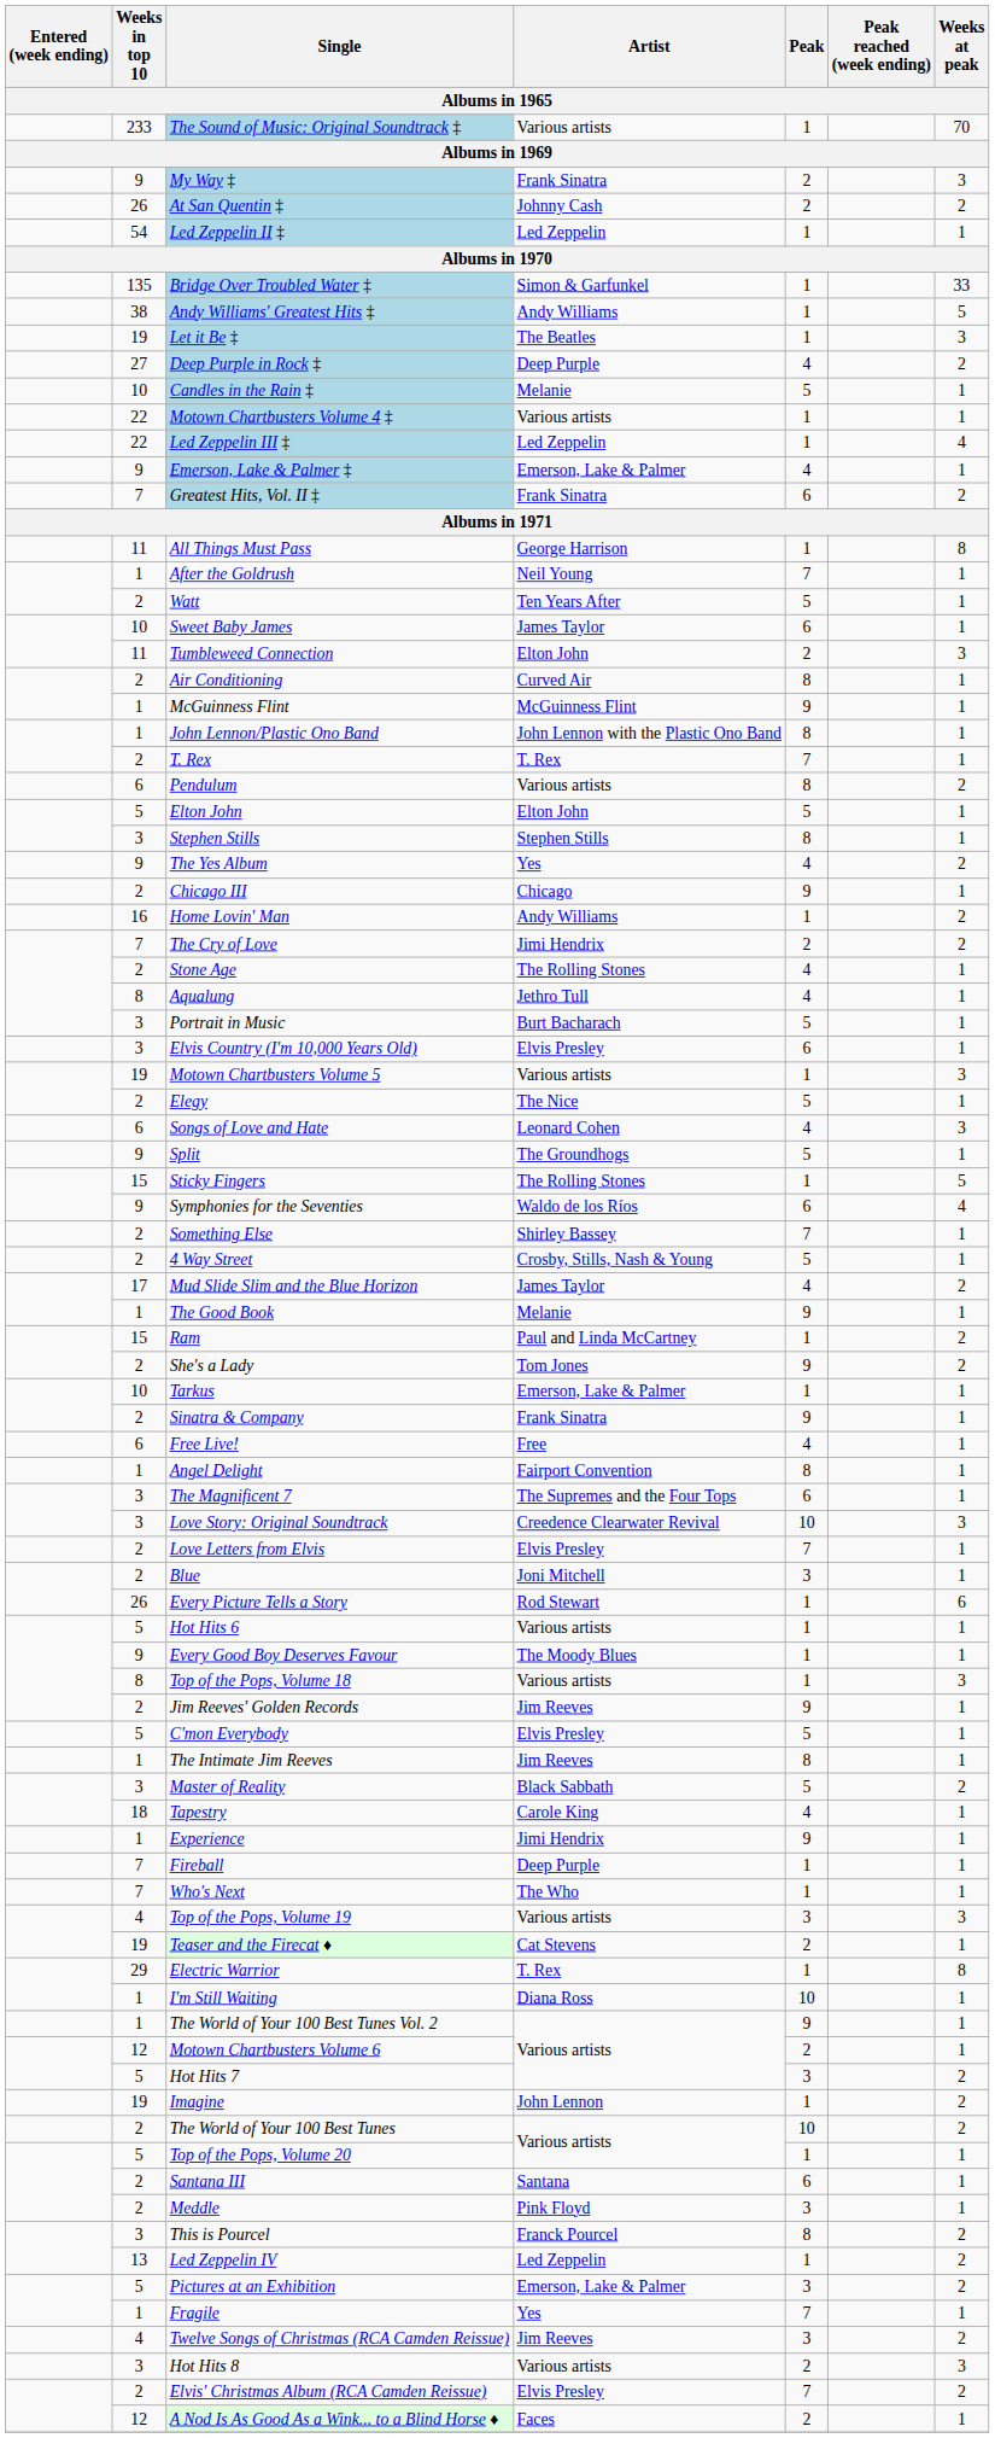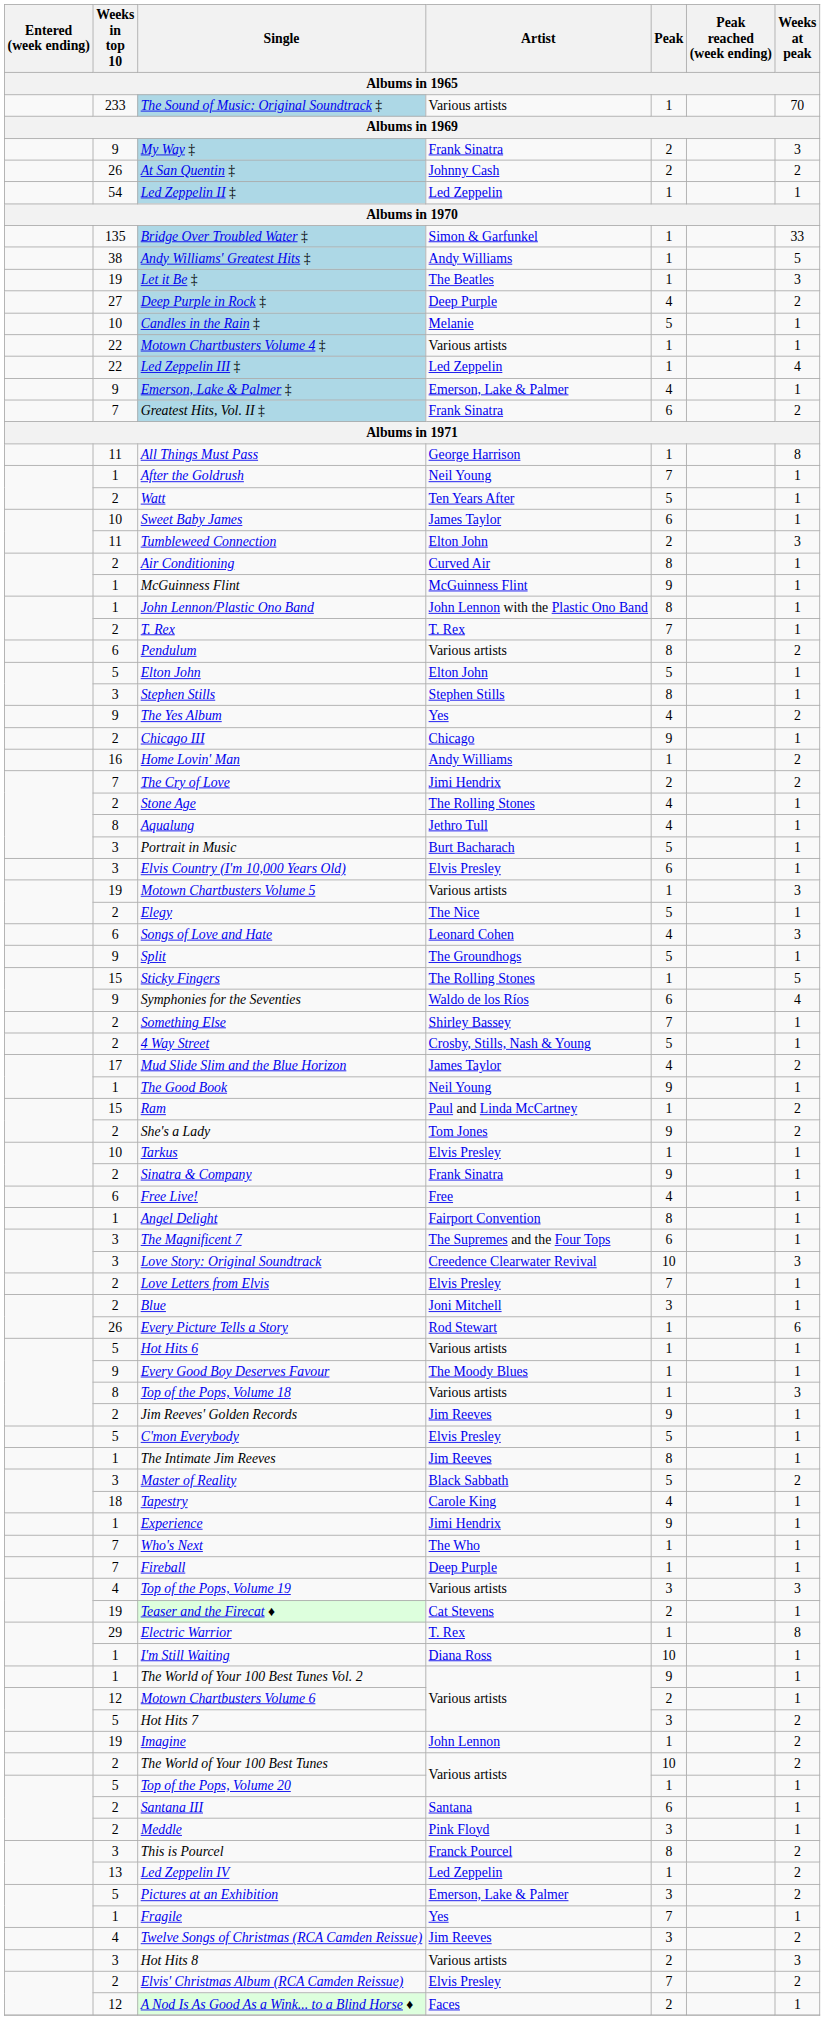 <table class="wikitable sortable" style="text-align:center;">
 <tr>
 <th>Entered <br>(week ending)</th>
 <th data-sort-type="number">Weeks<br>in<br>top<br>10</th>
 <th>Single</th>
 <th>Artist</th>
 <th data-sort-type="number">Peak</th>
 <th>Peak<br>reached <br>(week ending)</th>
 <th data-sort-type="number">Weeks<br>at<br>peak</th>
 </tr>
 <tr>
 <th colspan="7">Albums in  1965</th>
 </tr>
 <tr>
 <td></td>
 <td>233</td>
 <td align="left" bgcolor=lightblue><em><a href='#'>The Sound of Music: Original Soundtrack</a></em> ‡</td>
 <td align="left">Various artists</td>
 <td>1</td>
 <td></td>
 <td>70</td>
 </tr>
 <tr>
 <th colspan="7">Albums in 1969</th>
 </tr>
 <tr>
 <td></td>
 <td>9</td>
 <td align="left" bgcolor=lightblue><em><a href='#'>My Way</a></em> ‡</td>
 <td align="left"><a href='#'>Frank Sinatra</a></td>
 <td>2</td>
 <td></td>
 <td>3</td>
 </tr>
 <tr>
 <td></td>
 <td>26</td>
 <td align="left" bgcolor=lightblue><em><a href='#'>At San Quentin</a></em> ‡</td>
 <td align="left"><a href='#'>Johnny Cash</a></td>
 <td>2</td>
 <td></td>
 <td>2</td>
 </tr>
 <tr>
 <td></td>
 <td>54</td>
 <td align="left" bgcolor=lightblue><em><a href='#'>Led Zeppelin II</a></em> ‡</td>
 <td align="left"><a href='#'>Led Zeppelin</a></td>
 <td>1</td>
 <td></td>
 <td>1</td>
 </tr>
 <tr>
 <th colspan="7">Albums in 1970</th>
 </tr>
 <tr>
 <td></td>
 <td>135</td>
 <td align="left" bgcolor=lightblue><em><a href='#'>Bridge Over Troubled Water</a></em> ‡</td>
 <td align="left"><a href='#'>Simon & Garfunkel</a></td>
 <td>1</td>
 <td></td>
 <td>33</td>
 </tr>
 <tr>
 <td></td>
 <td>38</td>
 <td align="left" bgcolor=lightblue><em><a href='#'>Andy Williams' Greatest Hits</a></em> ‡</td>
 <td align="left"><a href='#'>Andy Williams</a></td>
 <td>1</td>
 <td></td>
 <td>5</td>
 </tr>
 <tr>
 <td></td>
 <td>19</td>
 <td align="left" bgcolor=lightblue><em><a href='#'>Let it Be</a></em> ‡</td>
 <td align="left"><a href='#'>The Beatles</a></td>
 <td>1</td>
 <td></td>
 <td>3</td>
 </tr>
 <tr>
 <td></td>
 <td>27</td>
 <td align="left" bgcolor=lightblue><em><a href='#'>Deep Purple in Rock</a></em> ‡</td>
 <td align="left"><a href='#'>Deep Purple</a></td>
 <td>4</td>
 <td></td>
 <td>2</td>
 </tr>
 <tr>
 <td></td>
 <td>10</td>
 <td align="left" bgcolor=lightblue><em><a href='#'>Candles in the Rain</a></em> ‡</td>
 <td align="left"><a href='#'>Melanie</a></td>
 <td>5</td>
 <td></td>
 <td>1</td>
 </tr>
 <tr>
 <td></td>
 <td>22</td>
 <td align="left" bgcolor=lightblue><em><a href='#'>Motown Chartbusters Volume 4</a></em> ‡</td>
 <td align="left">Various artists</td>
 <td>1</td>
 <td></td>
 <td>1</td>
 </tr>
 <tr>
 <td></td>
 <td>22</td>
 <td align="left" bgcolor=lightblue><em><a href='#'>Led Zeppelin III</a></em> ‡</td>
 <td align="left"><a href='#'>Led Zeppelin</a></td>
 <td>1</td>
 <td></td>
 <td>4</td>
 </tr>
 <tr>
 <td></td>
 <td>9</td>
 <td align="left" bgcolor=lightblue><em><a href='#'>Emerson, Lake & Palmer</a></em> ‡</td>
 <td align="left"><a href='#'>Emerson, Lake & Palmer</a></td>
 <td>4</td>
 <td></td>
 <td>1</td>
 </tr>
 <tr>
 <td></td>
 <td>7</td>
 <td align="left" bgcolor=lightblue><em>Greatest Hits, Vol. II</em> ‡</td>
 <td align="left"><a href='#'>Frank Sinatra</a></td>
 <td>6</td>
 <td></td>
 <td>2</td>
 </tr>
 <tr>
 <th colspan="7">Albums in 1971</th>
 </tr>
 <tr>
 <td></td>
 <td>11</td>
 <td align="left"><em><a href='#'>All Things Must Pass</a></em></td>
 <td align="left"><a href='#'>George Harrison</a></td>
 <td>1</td>
 <td></td>
 <td>8</td>
 </tr>
 <tr>
 <td rowspan="2"></td>
 <td>1</td>
 <td align="left"><em><a href='#'>After the Goldrush</a></em></td>
 <td align="left"><a href='#'>Neil Young</a></td>
 <td>7</td>
 <td></td>
 <td>1</td>
 </tr>
 <tr>
 <td>2</td>
 <td align="left"><em><a href='#'>Watt</a></em></td>
 <td align="left"><a href='#'>Ten Years After</a></td>
 <td>5</td>
 <td></td>
 <td>1</td>
 </tr>
 <tr>
 <td rowspan="2"></td>
 <td>10</td>
 <td align="left"><em><a href='#'>Sweet Baby James</a></em></td>
 <td align="left"><a href='#'>James Taylor</a></td>
 <td>6</td>
 <td></td>
 <td>1</td>
 </tr>
 <tr>
 <td>11</td>
 <td align="left"><em><a href='#'>Tumbleweed Connection</a></em></td>
 <td align="left"><a href='#'>Elton John</a></td>
 <td>2</td>
 <td></td>
 <td>3</td>
 </tr>
 <tr>
 <td rowspan="2"></td>
 <td>2</td>
 <td align="left"><em><a href='#'>Air Conditioning</a></em></td>
 <td align="left"><a href='#'>Curved Air</a></td>
 <td>8</td>
 <td></td>
 <td>1</td>
 </tr>
 <tr>
 <td>1</td>
 <td align="left"><em>McGuinness Flint</em></td>
 <td align="left"><a href='#'>McGuinness Flint</a></td>
 <td>9</td>
 <td></td>
 <td>1</td>
 </tr>
 <tr>
 <td rowspan="2"></td>
 <td>1</td>
 <td align="left"><em><a href='#'>John Lennon/Plastic Ono Band</a></em></td>
 <td align="left"><a href='#'>John Lennon</a> with the <a href='#'>Plastic Ono Band</a></td>
 <td>8</td>
 <td></td>
 <td>1</td>
 </tr>
 <tr>
 <td>2</td>
 <td align="left"><em><a href='#'>T. Rex</a></em></td>
 <td align="left"><a href='#'>T. Rex</a></td>
 <td>7</td>
 <td></td>
 <td>1</td>
 </tr>
 <tr>
 <td></td>
 <td>6</td>
 <td align="left"><em><a href='#'>Pendulum</a></em></td>
 <td align="left">Various artists</td>
 <td>8</td>
 <td></td>
 <td>2</td>
 </tr>
 <tr>
 <td rowspan="2"></td>
 <td>5</td>
 <td align="left"><em><a href='#'>Elton John</a></em></td>
 <td align="left"><a href='#'>Elton John</a></td>
 <td>5</td>
 <td></td>
 <td>1</td>
 </tr>
 <tr>
 <td>3</td>
 <td align="left"><em><a href='#'>Stephen Stills</a></em></td>
 <td align="left"><a href='#'>Stephen Stills</a></td>
 <td>8</td>
 <td></td>
 <td>1</td>
 </tr>
 <tr>
 <td></td>
 <td>9</td>
 <td align="left"><em><a href='#'>The Yes Album</a></em></td>
 <td align="left"><a href='#'>Yes</a></td>
 <td>4</td>
 <td></td>
 <td>2</td>
 </tr>
 <tr>
 <td></td>
 <td>2</td>
 <td align="left"><em><a href='#'>Chicago III</a></em></td>
 <td align="left"><a href='#'>Chicago</a></td>
 <td>9</td>
 <td></td>
 <td>1</td>
 </tr>
 <tr>
 <td></td>
 <td>16</td>
 <td align="left"><em><a href='#'>Home Lovin' Man</a></em></td>
 <td align="left"><a href='#'>Andy Williams</a></td>
 <td>1</td>
 <td></td>
 <td>2</td>
 </tr>
 <tr>
 <td rowspan="4"></td>
 <td>7</td>
 <td align="left"><em><a href='#'>The Cry of Love</a></em></td>
 <td align="left"><a href='#'>Jimi Hendrix</a></td>
 <td>2</td>
 <td></td>
 <td>2</td>
 </tr>
 <tr>
 <td>2</td>
 <td align="left"><em><a href='#'>Stone Age</a></em></td>
 <td align="left"><a href='#'>The Rolling Stones</a></td>
 <td>4</td>
 <td></td>
 <td>1</td>
 </tr>
 <tr>
 <td>8</td>
 <td align="left"><em><a href='#'>Aqualung</a></em></td>
 <td align="left"><a href='#'>Jethro Tull</a></td>
 <td>4</td>
 <td></td>
 <td>1</td>
 </tr>
 <tr>
 <td>3</td>
 <td align="left"><em>Portrait in Music</em></td>
 <td align="left"><a href='#'>Burt Bacharach</a></td>
 <td>5</td>
 <td></td>
 <td>1</td>
 </tr>
 <tr>
 <td></td>
 <td>3</td>
 <td align="left"><em><a href='#'>Elvis Country (I'm 10,000 Years Old)</a></em></td>
 <td align="left"><a href='#'>Elvis Presley</a></td>
 <td>6</td>
 <td></td>
 <td>1</td>
 </tr>
 <tr>
 <td rowspan="2"></td>
 <td>19</td>
 <td align="left"><em><a href='#'>Motown Chartbusters Volume 5</a></em></td>
 <td align="left">Various artists</td>
 <td>1</td>
 <td></td>
 <td>3</td>
 </tr>
 <tr>
 <td>2</td>
 <td align="left"><em><a href='#'>Elegy</a></em></td>
 <td align="left"><a href='#'>The Nice</a></td>
 <td>5</td>
 <td></td>
 <td>1</td>
 </tr>
 <tr>
 <td></td>
 <td>6</td>
 <td align="left"><em><a href='#'>Songs of Love and Hate</a></em></td>
 <td align="left"><a href='#'>Leonard Cohen</a></td>
 <td>4</td>
 <td></td>
 <td>3</td>
 </tr>
 <tr>
 <td></td>
 <td>9</td>
 <td align="left"><em><a href='#'>Split</a></em></td>
 <td align="left"><a href='#'>The Groundhogs</a></td>
 <td>5</td>
 <td></td>
 <td>1</td>
 </tr>
 <tr>
 <td rowspan="2"></td>
 <td>15</td>
 <td align="left"><em><a href='#'>Sticky Fingers</a></em></td>
 <td align="left"><a href='#'>The Rolling Stones</a></td>
 <td>1</td>
 <td></td>
 <td>5</td>
 </tr>
 <tr>
 <td>9</td>
 <td align="left"><em>Symphonies for the Seventies</em></td>
 <td align="left"><a href='#'>Waldo de los Ríos</a></td>
 <td>6</td>
 <td></td>
 <td>4</td>
 </tr>
 <tr>
 <td></td>
 <td>2</td>
 <td align="left"><em><a href='#'>Something Else</a></em></td>
 <td align="left"><a href='#'>Shirley Bassey</a></td>
 <td>7</td>
 <td></td>
 <td>1</td>
 </tr>
 <tr>
 <td></td>
 <td>2</td>
 <td align="left"><em><a href='#'>4 Way Street</a></em></td>
 <td align="left"><a href='#'>Crosby, Stills, Nash & Young</a></td>
 <td>5</td>
 <td></td>
 <td>1</td>
 </tr>
 <tr>
 <td rowspan="2"></td>
 <td>17</td>
 <td align="left"><em><a href='#'>Mud Slide Slim and the Blue Horizon</a></em></td>
 <td align="left"><a href='#'>James Taylor</a></td>
 <td>4</td>
 <td></td>
 <td>2</td>
 </tr>
 <tr>
 <td>1</td>
 <td align="left"><em><a href='#'>The Good Book</a></em></td>
-<td align="left"><a href='#'>Melanie</a></td>
+<td align="left"><a href='#'>Neil Young</a></td>
 <td>9</td>
 <td></td>
 <td>1</td>
 </tr>
 <tr>
 <td rowspan="2"></td>
 <td>15</td>
 <td align="left"><em><a href='#'>Ram</a></em></td>
 <td align="left"><a href='#'>Paul</a> and <a href='#'>Linda McCartney</a></td>
 <td>1</td>
 <td></td>
 <td>2</td>
 </tr>
 <tr>
 <td>2</td>
 <td align="left"><em>She's a Lady</em></td>
 <td align="left"><a href='#'>Tom Jones</a></td>
 <td>9</td>
 <td></td>
 <td>2</td>
 </tr>
 <tr>
 <td rowspan="2"></td>
 <td>10</td>
 <td align="left"><em><a href='#'>Tarkus</a></em></td>
-<td align="left"><a href='#'>Emerson, Lake & Palmer</a></td>
+<td align="left"><a href='#'>Elvis Presley</a></td>
 <td>1</td>
 <td></td>
 <td>1</td>
 </tr>
 <tr>
 <td>2</td>
 <td align="left"><em><a href='#'>Sinatra & Company</a></em></td>
 <td align="left"><a href='#'>Frank Sinatra</a></td>
 <td>9</td>
 <td></td>
 <td>1</td>
 </tr>
 <tr>
 <td></td>
 <td>6</td>
 <td align="left"><em><a href='#'>Free Live!</a></em></td>
 <td align="left"><a href='#'>Free</a></td>
 <td>4</td>
 <td></td>
 <td>1</td>
 </tr>
 <tr>
 <td></td>
 <td>1</td>
 <td align="left"><em><a href='#'>Angel Delight</a></em></td>
 <td align="left"><a href='#'>Fairport Convention</a></td>
 <td>8</td>
 <td></td>
 <td>1</td>
 </tr>
 <tr>
 <td rowspan="2"></td>
 <td>3</td>
 <td align="left"><em><a href='#'>The Magnificent 7</a></em></td>
 <td align="left"><a href='#'>The Supremes</a> and the <a href='#'>Four Tops</a></td>
 <td>6</td>
 <td></td>
 <td>1</td>
 </tr>
 <tr>
 <td>3</td>
 <td align="left"><em><a href='#'>Love Story: Original Soundtrack</a></em></td>
 <td align="left"><a href='#'>Creedence Clearwater Revival</a></td>
 <td>10</td>
 <td></td>
 <td>3</td>
 </tr>
 <tr>
 <td></td>
 <td>2</td>
 <td align="left"><em><a href='#'>Love Letters from Elvis</a></em></td>
 <td align="left"><a href='#'>Elvis Presley</a></td>
 <td>7</td>
 <td></td>
 <td>1</td>
 </tr>
 <tr>
 <td rowspan="2"></td>
 <td>2</td>
 <td align="left"><em><a href='#'>Blue</a></em></td>
 <td align="left"><a href='#'>Joni Mitchell</a></td>
 <td>3</td>
 <td></td>
 <td>1</td>
 </tr>
 <tr>
 <td>26</td>
 <td align="left"><em><a href='#'>Every Picture Tells a Story</a></em></td>
 <td align="left"><a href='#'>Rod Stewart</a></td>
 <td>1</td>
 <td></td>
 <td>6</td>
 </tr>
 <tr>
 <td rowspan="4"></td>
 <td>5</td>
 <td align="left"><em><a href='#'>Hot Hits 6</a></em></td>
 <td align="left">Various artists</td>
 <td>1</td>
 <td></td>
 <td>1</td>
 </tr>
 <tr>
 <td>9</td>
 <td align="left"><em><a href='#'>Every Good Boy Deserves Favour</a></em></td>
 <td align="left"><a href='#'>The Moody Blues</a></td>
 <td>1</td>
 <td></td>
 <td>1</td>
 </tr>
 <tr>
 <td>8</td>
 <td align="left"><em><a href='#'>Top of the Pops, Volume 18</a></em></td>
 <td align="left">Various artists</td>
 <td>1</td>
 <td></td>
 <td>3</td>
 </tr>
 <tr>
 <td>2</td>
 <td align="left"><em>Jim Reeves' Golden Records</em></td>
 <td align="left"><a href='#'>Jim Reeves</a></td>
 <td>9</td>
 <td></td>
 <td>1</td>
 </tr>
 <tr>
 <td></td>
 <td>5</td>
 <td align="left"><em><a href='#'>C'mon Everybody</a></em></td>
 <td align="left"><a href='#'>Elvis Presley</a></td>
 <td>5</td>
 <td></td>
 <td>1</td>
 </tr>
 <tr>
 <td></td>
 <td>1</td>
 <td align="left"><em>The Intimate Jim Reeves</em></td>
 <td align="left"><a href='#'>Jim Reeves</a></td>
 <td>8</td>
 <td></td>
 <td>1</td>
 </tr>
 <tr>
 <td rowspan="2"></td>
 <td>3</td>
 <td align="left"><em><a href='#'>Master of Reality</a></em></td>
 <td align="left"><a href='#'>Black Sabbath</a></td>
 <td>5</td>
 <td></td>
 <td>2</td>
 </tr>
 <tr>
 <td>18</td>
 <td align="left"><em><a href='#'>Tapestry</a></em></td>
 <td align="left"><a href='#'>Carole King</a></td>
 <td>4</td>
 <td></td>
 <td>1</td>
 </tr>
 <tr>
 <td></td>
 <td>1</td>
 <td align="left"><em><a href='#'>Experience</a></em></td>
 <td align="left"><a href='#'>Jimi Hendrix</a></td>
 <td>9</td>
 <td></td>
 <td>1</td>
 </tr>
 <tr>
 <td></td>
 <td>7</td>
-<td align="left"><em><a href='#'>Fireball</a></em></td>
-<td align="left"><a href='#'>Deep Purple</a></td>
+<td align="left"><em><a href='#'>Who's Next</a></em></td>
+<td align="left"><a href='#'>The Who</a></td>
 <td>1</td>
 <td></td>
 <td>1</td>
 </tr>
 <tr>
 <td></td>
 <td>7</td>
-<td align="left"><em><a href='#'>Who's Next</a></em></td>
-<td align="left"><a href='#'>The Who</a></td>
+<td align="left"><em><a href='#'>Fireball</a></em></td>
+<td align="left"><a href='#'>Deep Purple</a></td>
 <td>1</td>
 <td></td>
 <td>1</td>
 </tr>
 <tr>
 <td rowspan="2"></td>
 <td>4</td>
 <td align="left"><em><a href='#'>Top of the Pops, Volume 19</a></em></td>
 <td align="left">Various artists</td>
 <td>3</td>
 <td></td>
 <td>3</td>
 </tr>
 <tr>
 <td>19</td>
 <td align="left" bgcolor=#DDFFDD><em><a href='#'>Teaser and the Firecat</a></em> ♦</td>
 <td align="left"><a href='#'>Cat Stevens</a></td>
 <td>2</td>
 <td></td>
 <td>1</td>
 </tr>
 <tr>
 <td rowspan="2"></td>
 <td>29</td>
 <td align="left"><em><a href='#'>Electric Warrior</a></em></td>
 <td align="left"><a href='#'>T. Rex</a></td>
 <td>1</td>
 <td></td>
 <td>8</td>
 </tr>
 <tr>
 <td>1</td>
 <td align="left"><em><a href='#'>I'm Still Waiting</a></em></td>
 <td align="left"><a href='#'>Diana Ross</a></td>
 <td>10</td>
 <td></td>
 <td>1</td>
 </tr>
 <tr>
 <td></td>
 <td>1</td>
 <td align="left"><em>The World of Your 100 Best Tunes Vol. 2</em></td>
 <td align="left" rowspan="3">Various artists</td>
 <td>9</td>
 <td></td>
 <td>1</td>
 </tr>
 <tr>
 <td rowspan="2"></td>
 <td>12</td>
 <td align="left"><em><a href='#'>Motown Chartbusters Volume 6</a></em></td>
 <td>2</td>
 <td></td>
 <td>1</td>
 </tr>
 <tr>
 <td>5</td>
 <td align="left"><em>Hot Hits 7</em></td>
 <td>3</td>
 <td></td>
 <td>2</td>
 </tr>
 <tr>
 <td></td>
 <td>19</td>
 <td align="left"><em><a href='#'>Imagine</a></em></td>
 <td align="left"><a href='#'>John Lennon</a></td>
 <td>1</td>
 <td></td>
 <td>2</td>
 </tr>
 <tr>
 <td></td>
 <td>2</td>
 <td align="left"><em>The World of Your 100 Best Tunes</em></td>
 <td align="left" rowspan="2">Various artists</td>
 <td>10</td>
 <td></td>
 <td>2</td>
 </tr>
 <tr>
 <td rowspan="3"></td>
 <td>5</td>
 <td align="left"><em><a href='#'>Top of the Pops, Volume 20</a></em></td>
 <td>1</td>
 <td></td>
 <td>1</td>
 </tr>
 <tr>
 <td>2</td>
 <td align="left"><em><a href='#'>Santana III</a></em></td>
 <td align="left"><a href='#'>Santana</a></td>
 <td>6</td>
 <td></td>
 <td>1</td>
 </tr>
 <tr>
 <td>2</td>
 <td align="left"><em><a href='#'>Meddle</a></em></td>
 <td align="left"><a href='#'>Pink Floyd</a></td>
 <td>3</td>
 <td></td>
 <td>1</td>
 </tr>
 <tr>
 <td rowspan="2"></td>
 <td>3</td>
 <td align="left"><em>This is Pourcel</em></td>
 <td align="left"><a href='#'>Franck Pourcel</a></td>
 <td>8</td>
 <td></td>
 <td>2</td>
 </tr>
 <tr>
 <td>13</td>
 <td align="left"><em><a href='#'>Led Zeppelin IV</a></em></td>
 <td align="left"><a href='#'>Led Zeppelin</a></td>
 <td>1</td>
 <td></td>
 <td>2</td>
 </tr>
 <tr>
 <td rowspan="2"></td>
 <td>5</td>
 <td align="left"><em><a href='#'>Pictures at an Exhibition</a></em></td>
 <td align="left"><a href='#'>Emerson, Lake & Palmer</a></td>
 <td>3</td>
 <td></td>
 <td>2</td>
 </tr>
 <tr>
 <td>1</td>
 <td align="left"><em><a href='#'>Fragile</a></em></td>
 <td align="left"><a href='#'>Yes</a></td>
 <td>7</td>
 <td></td>
 <td>1</td>
 </tr>
 <tr>
 <td></td>
 <td>4</td>
 <td align="left"><em><a href='#'>Twelve Songs of Christmas (RCA Camden Reissue)</a></em></td>
 <td align="left"><a href='#'>Jim Reeves</a></td>
 <td>3</td>
 <td></td>
 <td>2</td>
 </tr>
 <tr>
 <td></td>
 <td>3</td>
 <td align="left"><em>Hot Hits 8</em></td>
 <td align="left">Various artists</td>
 <td>2</td>
 <td></td>
 <td>3</td>
 </tr>
 <tr>
 <td rowspan="2"></td>
 <td>2</td>
 <td align="left"><em><a href='#'>Elvis' Christmas Album (RCA Camden Reissue)</a></em></td>
 <td align="left"><a href='#'>Elvis Presley</a></td>
 <td>7</td>
 <td></td>
 <td>2</td>
 </tr>
 <tr>
 <td>12</td>
 <td align="left" bgcolor=#DDFFDD><em><a href='#'>A Nod Is As Good As a Wink... to a Blind Horse</a></em> ♦</td>
 <td align="left"><a href='#'>Faces</a></td>
 <td>2</td>
 <td></td>
 <td>1</td>
 </tr>
 <tr>
 </tr>
 </table>
